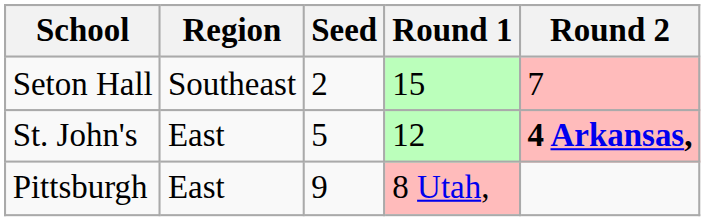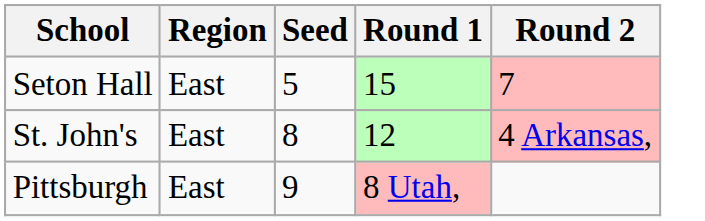 <table class="wikitable">
 <tr>
 <th>School</th>
 <th>Region</th>
 <th>Seed</th>
 <th>Round 1</th>
 <th>Round 2</th>
 </tr>
 <tr>
 <td>Seton Hall</td>
-<td>Southeast</td>
-<td>2</td>
+<td>East</td>
+<td>5</td>
 <td style="background:#bfb;">15  </td>
 <td style="background:#fbb;">7  </td>
 </tr>
 <tr>
 <td>St. John's</td>
 <td>East</td>
-<td>5</td>
+<td>8</td>
 <td style="background:#bfb;">12  </td>
-<td style="background:#fbb;"><strong>4 <a href='#'>Arkansas</a>, </strong></td>
+<td style="background:#fbb;">4 <a href='#'>Arkansas</a>, </td>
 </tr>
 <tr>
 <td>Pittsburgh</td>
 <td>East</td>
 <td>9</td>
 <td style="background:#fbb;">8 <a href='#'>Utah</a>, </td>
 <td></td>
 </tr>
 </table>
